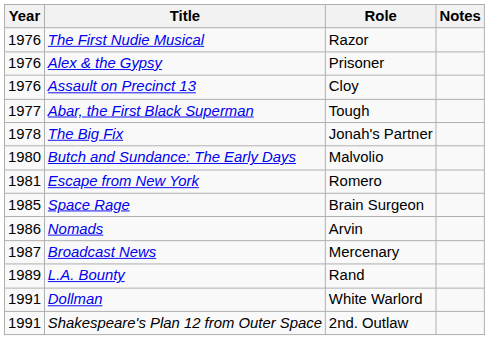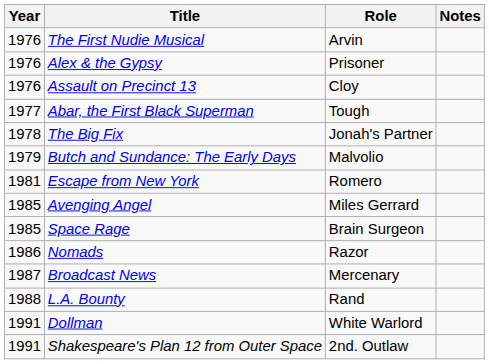 <table class="wikitable">
 <tr>
 <th>Year</th>
 <th>Title</th>
 <th>Role</th>
 <th>Notes</th>
 </tr>
 <tr>
 <td>1976</td>
 <td><em><a href='#'>The First Nudie Musical</a></em></td>
-<td>Razor</td>
+<td>Arvin</td>
 <td></td>
 </tr>
 <tr>
 <td>1976</td>
 <td><em><a href='#'>Alex & the Gypsy</a></em></td>
 <td>Prisoner</td>
 <td></td>
 </tr>
 <tr>
 <td>1976</td>
 <td><em><a href='#'>Assault on Precinct 13</a></em></td>
 <td>Cloy</td>
 <td></td>
 </tr>
 <tr>
 <td>1977</td>
 <td><em><a href='#'>Abar, the First Black Superman</a></em></td>
 <td>Tough</td>
 <td></td>
 </tr>
 <tr>
 <td>1978</td>
 <td><em><a href='#'>The Big Fix</a></em></td>
 <td>Jonah's Partner</td>
 <td></td>
 </tr>
 <tr>
-<td>1980</td>
+<td>1979</td>
 <td><em><a href='#'>Butch and Sundance: The Early Days</a></em></td>
 <td>Malvolio</td>
 <td></td>
 </tr>
 <tr>
 <td>1981</td>
 <td><em><a href='#'>Escape from New York</a></em></td>
 <td>Romero</td>
 <td></td>
 </tr>
 <tr>
 <td>1985</td>
+<td><em><a href='#'>Avenging Angel</a></em></td>
+<td>Miles Gerrard</td>
+<td></td>
+</tr>
+<tr>
+<td>1985</td>
 <td><em><a href='#'>Space Rage</a></em></td>
 <td>Brain Surgeon</td>
 <td></td>
 </tr>
 <tr>
 <td>1986</td>
 <td><em><a href='#'>Nomads</a></em></td>
-<td>Arvin</td>
+<td>Razor</td>
 <td></td>
 </tr>
 <tr>
 <td>1987</td>
 <td><em><a href='#'>Broadcast News</a></em></td>
 <td>Mercenary</td>
 <td></td>
 </tr>
 <tr>
-<td>1989</td>
+<td>1988</td>
 <td><em><a href='#'>L.A. Bounty</a></em></td>
 <td>Rand</td>
 <td></td>
 </tr>
 <tr>
 <td>1991</td>
 <td><em><a href='#'>Dollman</a></em></td>
 <td>White Warlord</td>
 <td></td>
 </tr>
 <tr>
 <td>1991</td>
 <td><em>Shakespeare's Plan 12 from Outer Space</em></td>
 <td>2nd. Outlaw</td>
 <td></td>
 </tr>
 </table>
